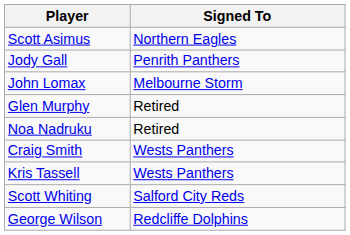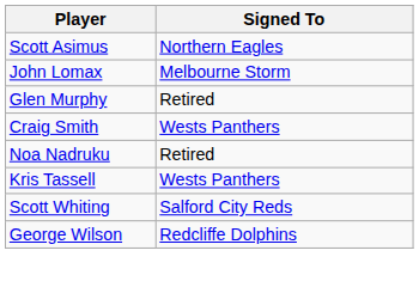 <table class="wikitable" style="font-size:90%">
 <tr style="background:#efefef;">
 <th style="width:120px;">Player</th>
 <th style="width:210px;">Signed To</th>
 </tr>
 <tr>
 <td><a href='#'>Scott Asimus</a></td>
 <td> <a href='#'>Northern Eagles</a></td>
 </tr>
 <tr>
-<td><a href='#'>Jody Gall</a></td>
-<td> <a href='#'>Penrith Panthers</a></td>
-</tr>
-<tr>
 <td><a href='#'>John Lomax</a></td>
 <td> <a href='#'>Melbourne Storm</a></td>
 </tr>
 <tr>
 <td><a href='#'>Glen Murphy</a></td>
 <td>Retired</td>
 </tr>
 <tr>
+<td><a href='#'>Craig Smith</a></td>
+<td> <a href='#'>Wests Panthers</a></td>
+</tr>
+<tr>
 <td><a href='#'>Noa Nadruku</a></td>
 <td>Retired</td>
-</tr>
-<tr>
-<td><a href='#'>Craig Smith</a></td>
-<td> <a href='#'>Wests Panthers</a></td>
 </tr>
 <tr>
 <td><a href='#'>Kris Tassell</a></td>
 <td> <a href='#'>Wests Panthers</a></td>
 </tr>
 <tr>
 <td><a href='#'>Scott Whiting</a></td>
 <td> <a href='#'>Salford City Reds</a></td>
 </tr>
 <tr>
 <td><a href='#'>George Wilson</a></td>
 <td> <a href='#'>Redcliffe Dolphins</a></td>
 </tr>
 </table>
